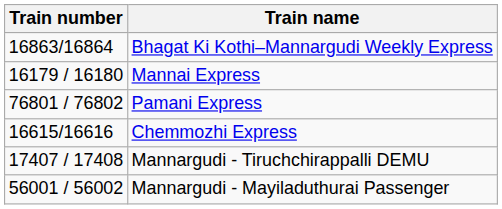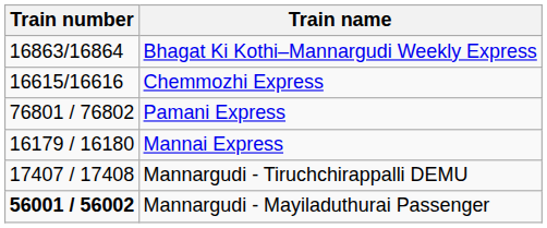 <table class="wikitable">
 <tr>
 <th>Train number</th>
 <th>Train name</th>
 </tr>
 <tr>
 <td>16863/16864</td>
 <td><a href='#'>Bhagat Ki Kothi–Mannargudi Weekly Express</a></td>
 </tr>
 <tr>
-<td>16179 / 16180</td>
-<td><a href='#'>Mannai Express</a></td>
+<td>16615/16616</td>
+<td><a href='#'>Chemmozhi Express</a></td>
 </tr>
 <tr>
 <td>76801 / 76802</td>
 <td><a href='#'>Pamani Express</a></td>
 </tr>
 <tr>
-<td>16615/16616</td>
-<td><a href='#'>Chemmozhi Express</a></td>
+<td>16179 / 16180</td>
+<td><a href='#'>Mannai Express</a></td>
 </tr>
 <tr>
 <td>17407 / 17408</td>
 <td>Mannargudi - Tiruchchirappalli DEMU</td>
 </tr>
 <tr>
-<td>56001 / 56002</td>
+<td><strong>56001 / 56002</strong></td>
 <td>Mannargudi - Mayiladuthurai Passenger</td>
 </tr>
 </table>
